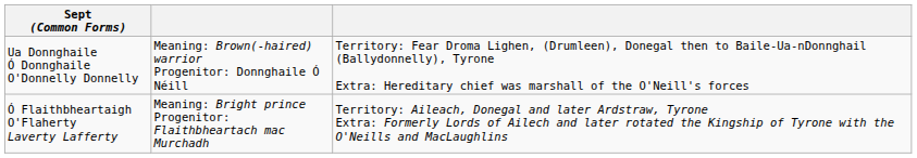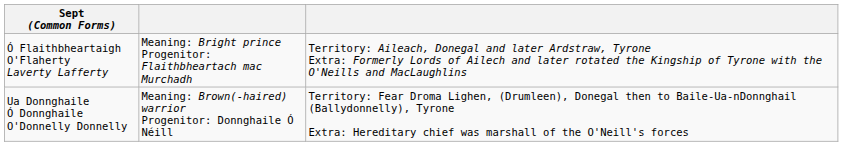 <table class="wikitable">
 <tr>
 <th width="160"><strong>Sept</strong><br><strong><em>(Common Forms)</em></strong></th>
 <th width="200"></th>
 <th width="650"></th>
 </tr>
 <tr>
+<td>Ó Flaithbheartaigh<br>O'Flaherty<br><em>Laverty Lafferty</em></td>
+<td>Meaning: <em>Bright prince</em><br>Progenitor: <em>Flaithbheartach mac Murchadh</em></td>
+<td>Territory: <em>Aileach, Donegal and later Ardstraw, Tyrone</em><br>Extra: <em>Formerly Lords of Ailech and later rotated the Kingship of Tyrone with the O'Neills and MacLaughlins</em></td>
+</tr>
+<tr>
 <td>Ua Donnghaile<br>Ó Donnghaile<br>O'Donnelly Donnelly</td>
 <td>Meaning: <em>Brown(-haired) warrior</em><br>Progenitor: Donnghaile Ó Néill</td>
 <td>Territory: Fear Droma Lighen, (Drumleen), Donegal then to Baile-Ua-nDonnghail (Ballydonnelly), Tyrone<br><br>Extra: Hereditary chief was marshall of the O'Neill's forces</td>
 </tr>
-<tr>
-<td>Ó Flaithbheartaigh<br>O'Flaherty<br><em>Laverty Lafferty</em></td>
-<td>Meaning: <em>Bright prince</em><br>Progenitor: <em>Flaithbheartach mac Murchadh</em></td>
-<td>Territory: <em>Aileach, Donegal and later Ardstraw, Tyrone</em><br>Extra: <em>Formerly Lords of Ailech and later rotated the Kingship of Tyrone with the O'Neills and MacLaughlins</em></td>
-</tr>
 </table>
